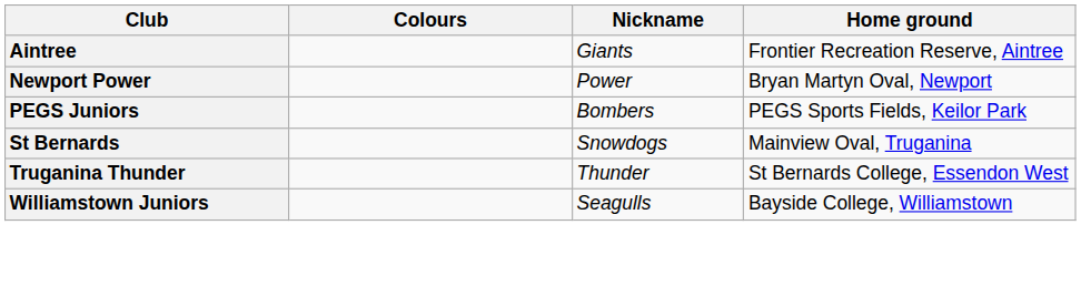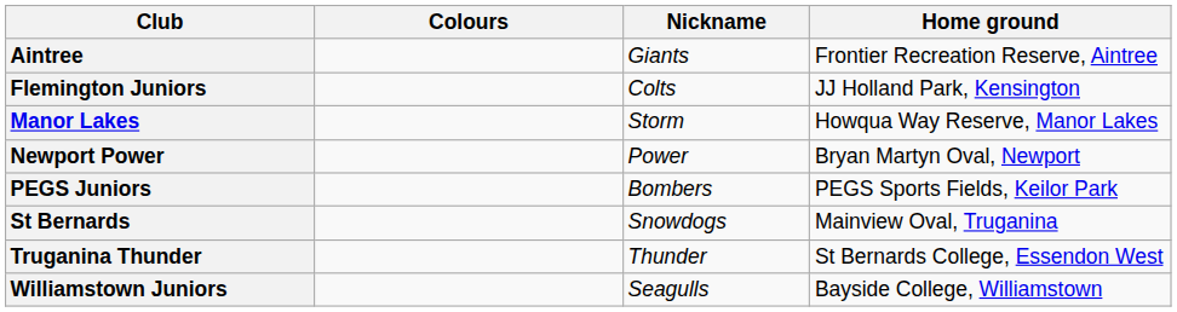 <table class="wikitable sortable" style="width:100%">
 <tr>
 <th width="170px">Club</th>
 <th width="170px">Colours</th>
 <th width="100px">Nickname</th>
 <th width="200px">Home ground</th>
 </tr>
 <tr>
 <th style="text-align:left">Aintree</th>
 <td></td>
 <td><em>Giants</em></td>
 <td>Frontier Recreation Reserve, <a href='#'>Aintree</a></td>
+</tr>
+<tr>
+<th style="text-align:left">Flemington Juniors</th>
+<td></td>
+<td><em>Colts</em></td>
+<td>JJ Holland Park, <a href='#'>Kensington</a></td>
+</tr>
+<tr>
+<th style="text-align:left"><a href='#'>Manor Lakes</a></th>
+<td></td>
+<td><em>Storm</em></td>
+<td>Howqua Way Reserve, <a href='#'>Manor Lakes</a></td>
 </tr>
 <tr>
 <th style="text-align:left">Newport Power</th>
 <td></td>
 <td><em>Power</em></td>
 <td>Bryan Martyn Oval, <a href='#'>Newport</a></td>
 </tr>
 <tr>
 <th style="text-align:left">PEGS Juniors</th>
 <td></td>
 <td><em>Bombers</em></td>
 <td>PEGS Sports Fields, <a href='#'>Keilor Park</a></td>
 </tr>
 <tr>
 <th style="text-align:left">St Bernards</th>
 <td></td>
 <td><em>Snowdogs</em></td>
 <td>Mainview Oval, <a href='#'>Truganina</a></td>
 </tr>
 <tr>
 <th style="text-align:left">Truganina Thunder</th>
 <td></td>
 <td><em>Thunder</em></td>
 <td>St Bernards College, <a href='#'>Essendon West</a></td>
 </tr>
 <tr>
 <th style="text-align:left">Williamstown Juniors</th>
 <td></td>
 <td><em>Seagulls</em></td>
 <td>Bayside College, <a href='#'>Williamstown</a></td>
 </tr>
 </table>
